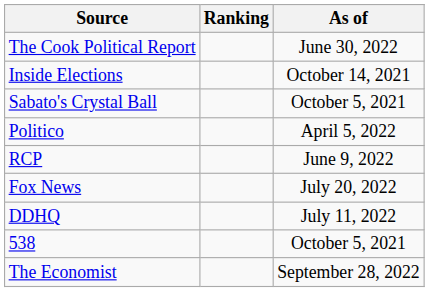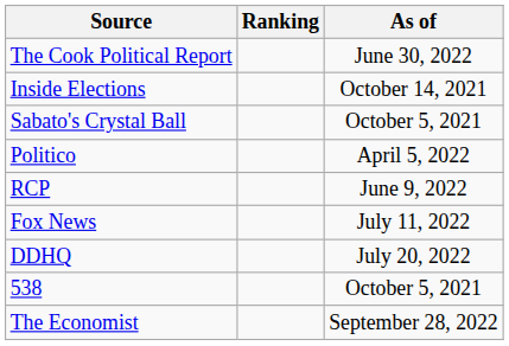 <table class="wikitable" style="text-align:center">
 <tr>
 <th>Source</th>
 <th>Ranking</th>
 <th>As of</th>
 </tr>
 <tr>
 <td align=left><a href='#'>The Cook Political Report</a></td>
 <td></td>
 <td>June 30, 2022</td>
 </tr>
 <tr>
 <td align=left><a href='#'>Inside Elections</a></td>
 <td></td>
 <td>October 14, 2021</td>
 </tr>
 <tr>
 <td align=left><a href='#'>Sabato's Crystal Ball</a></td>
 <td></td>
 <td>October 5, 2021</td>
 </tr>
 <tr>
 <td style="text-align:left;"><a href='#'>Politico</a></td>
 <td></td>
 <td>April 5, 2022</td>
 </tr>
 <tr>
 <td style="text-align:left;"><a href='#'>RCP</a></td>
 <td></td>
 <td>June 9, 2022</td>
 </tr>
 <tr>
 <td align=left><a href='#'>Fox News</a></td>
 <td></td>
-<td>July 20, 2022</td>
+<td>July 11, 2022</td>
 </tr>
 <tr>
 <td style="text-align:left;"><a href='#'>DDHQ</a></td>
 <td></td>
-<td>July 11, 2022</td>
+<td>July 20, 2022</td>
 </tr>
 <tr>
 <td style="text-align:left;"><a href='#'>538</a></td>
 <td></td>
 <td>October 5, 2021</td>
 </tr>
 <tr>
 <td align="left"><a href='#'>The Economist</a></td>
 <td></td>
 <td>September 28, 2022</td>
 </tr>
 </table>
